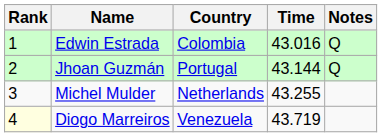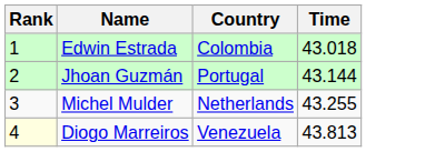 <table class="wikitable" style="font-size:95%" style="text-align:center; width:35em;">
 <tr>
 <th>Rank</th>
 <th>Name</th>
 <th>Country</th>
 <th>Time</th>
-<th>Notes</th>
 </tr>
 <tr bgcolor=ccffcc>
 <td>1</td>
 <td align=left><a href='#'>Edwin Estrada</a></td>
 <td align="left"> <a href='#'>Colombia</a></td>
-<td>43.016</td>
-<td>Q</td>
+<td>43.018</td>
 </tr>
 <tr bgcolor=ccffcc>
 <td>2</td>
 <td align=left><a href='#'>Jhoan Guzmán</a></td>
 <td align=left> <a href='#'>Portugal</a></td>
 <td>43.144</td>
-<td>Q</td>
 </tr>
 <tr>
 <td>3</td>
 <td align=left><a href='#'>Michel Mulder</a></td>
 <td align="left"> <a href='#'>Netherlands</a></td>
 <td>43.255</td>
-<td></td>
 </tr>
 <tr>
 <td style="background: lightyellow;">4</td>
 <td align=left><a href='#'>Diogo Marreiros</a></td>
 <td align="left"> <a href='#'>Venezuela</a></td>
-<td>43.719</td>
-<td></td>
+<td>43.813</td>
 </tr>
 </table>
